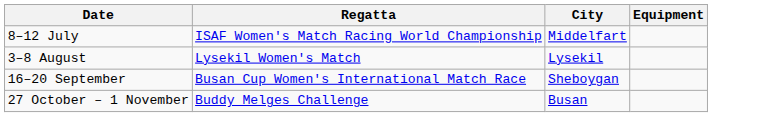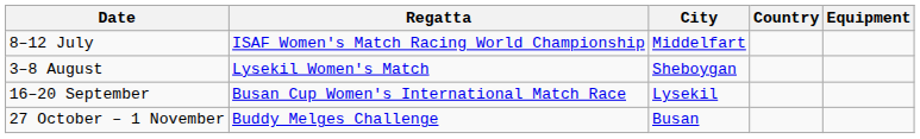 <table class="wikitable">
 <tr>
 <th>Date</th>
 <th>Regatta</th>
 <th>City</th>
+<th>Country</th>
 <th>Equipment</th>
 </tr>
 <tr>
 <td>8–12 July</td>
 <td><a href='#'>ISAF Women's Match Racing World Championship</a></td>
 <td><a href='#'>Middelfart</a></td>
 <td></td>
+<td></td>
 </tr>
 <tr>
 <td>3–8 August</td>
 <td><a href='#'>Lysekil Women's Match</a></td>
-<td><a href='#'>Lysekil</a></td>
+<td><a href='#'>Sheboygan</a></td>
+<td></td>
 <td></td>
 </tr>
 <tr>
 <td>16–20 September</td>
 <td><a href='#'>Busan Cup Women's International Match Race</a></td>
-<td><a href='#'>Sheboygan</a></td>
+<td><a href='#'>Lysekil</a></td>
+<td></td>
 <td></td>
 </tr>
 <tr>
 <td>27 October – 1 November</td>
 <td><a href='#'>Buddy Melges Challenge</a></td>
 <td><a href='#'>Busan</a></td>
 <td></td>
+<td></td>
 </tr>
 </table>
